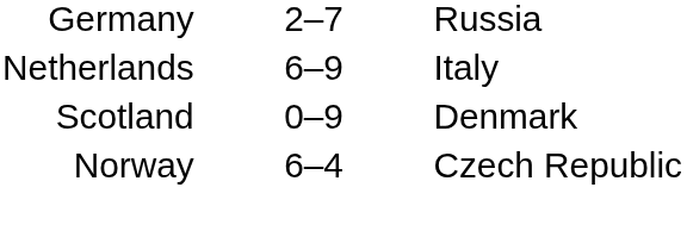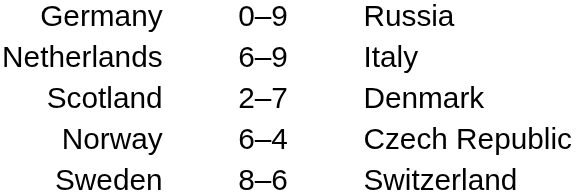 <table style="text-align:center">
 <tr>
 <th width=200></th>
 <th width=100></th>
 <th width=200></th>
 </tr>
 <tr>
 <td align=right>Germany </td>
-<td>2–7</td>
+<td>0–9</td>
 <td align=left> Russia</td>
 </tr>
 <tr>
 <td align=right>Netherlands </td>
 <td>6–9</td>
 <td align=left> Italy</td>
 </tr>
 <tr>
 <td align=right>Scotland </td>
-<td>0–9</td>
+<td>2–7</td>
 <td align=left> Denmark</td>
 </tr>
 <tr>
 <td align=right>Norway </td>
 <td>6–4</td>
 <td align=left> Czech Republic</td>
 </tr>
+<tr>
+<td align=right>Sweden </td>
+<td>8–6</td>
+<td align=left> Switzerland</td>
+</tr>
 </table>
